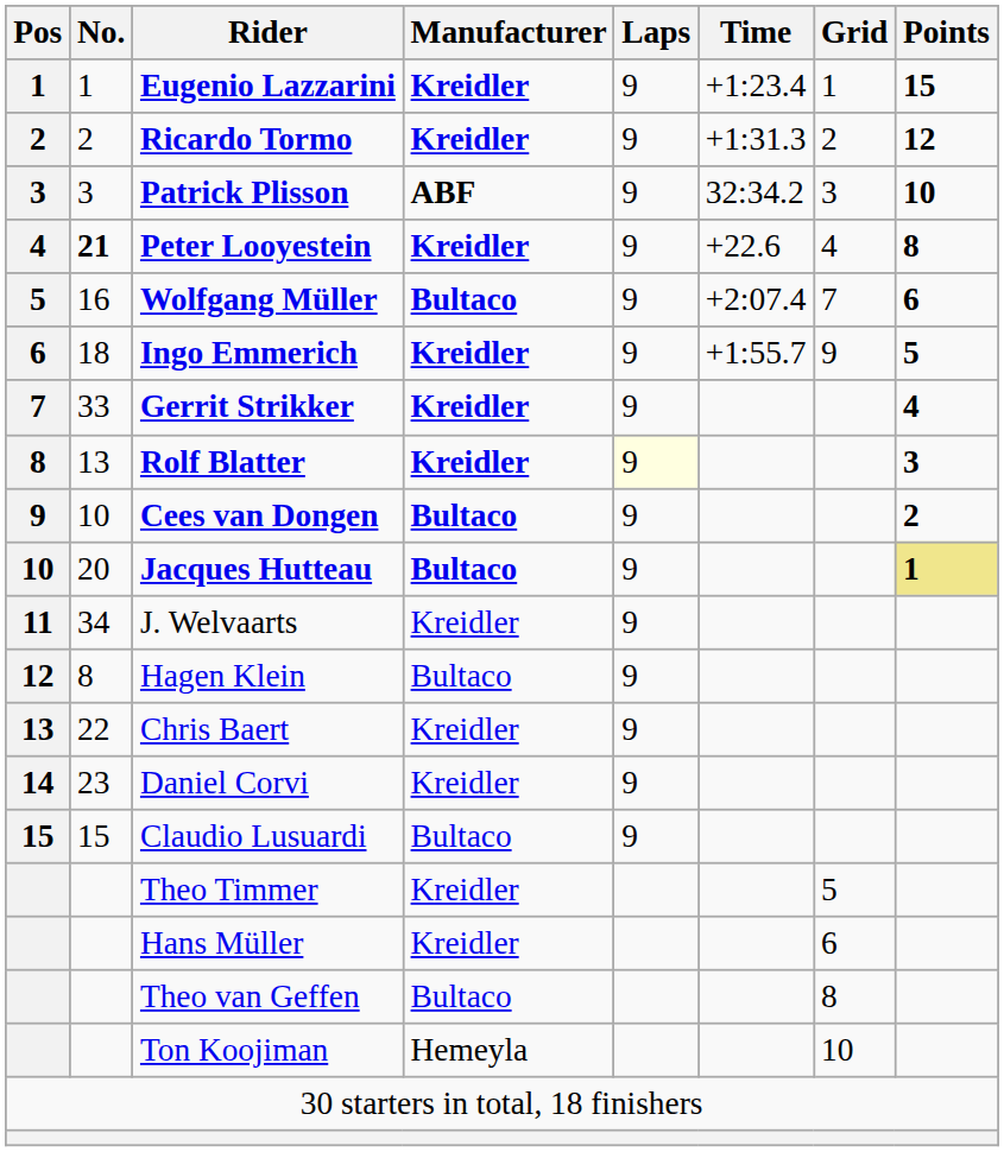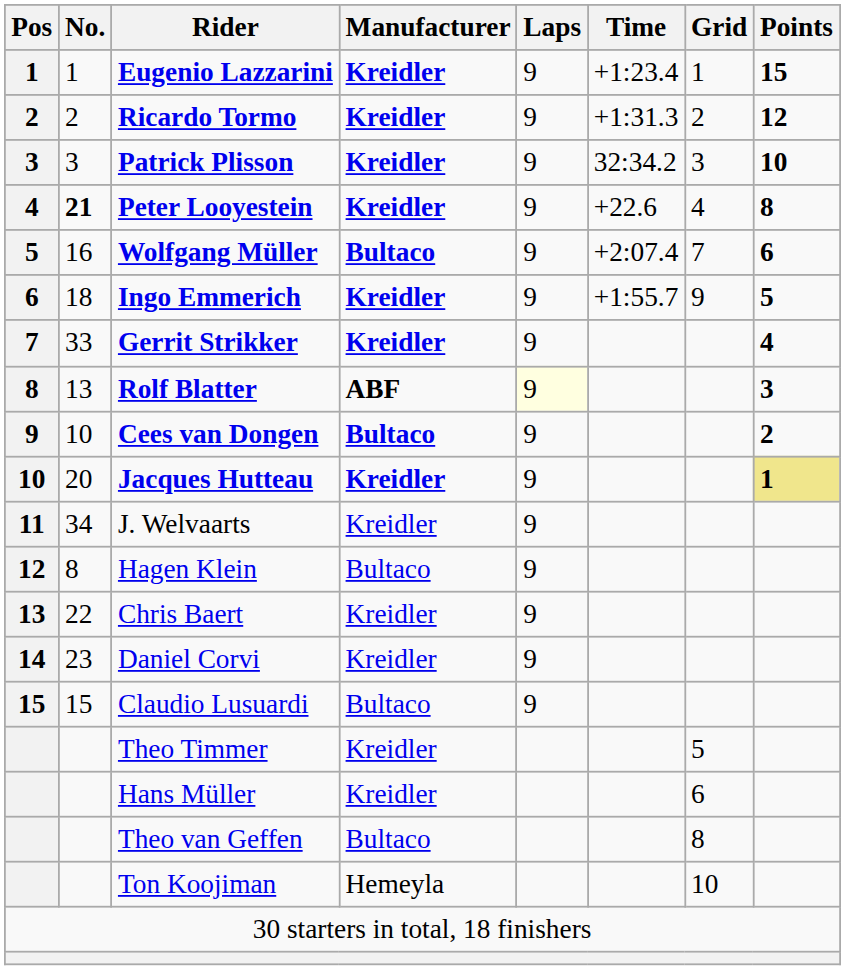 <table class="wikitable" style="font-size: 95%;">
 <tr>
 <th>Pos</th>
 <th>No.</th>
 <th>Rider</th>
 <th>Manufacturer</th>
 <th>Laps</th>
 <th>Time</th>
 <th>Grid</th>
 <th>Points</th>
 </tr>
 <tr>
 <th>1</th>
 <td>1</td>
 <td> <strong><a href='#'>Eugenio Lazzarini</a></strong></td>
 <td><strong><a href='#'>Kreidler</a></strong></td>
 <td>9</td>
 <td>+1:23.4</td>
 <td>1</td>
 <td><strong>15</strong></td>
 </tr>
 <tr>
 <th>2</th>
 <td>2</td>
 <td> <strong><a href='#'>Ricardo Tormo</a></strong></td>
 <td><strong><a href='#'>Kreidler</a></strong></td>
 <td>9</td>
 <td>+1:31.3</td>
 <td>2</td>
 <td><strong>12</strong></td>
 </tr>
 <tr>
 <th>3</th>
 <td>3</td>
 <td> <strong><a href='#'>Patrick Plisson</a></strong></td>
-<td><strong>ABF</strong></td>
+<td><strong><a href='#'>Kreidler</a></strong></td>
 <td>9</td>
 <td>32:34.2</td>
 <td>3</td>
 <td><strong>10</strong></td>
 </tr>
 <tr>
 <th>4</th>
 <td><strong>21</strong></td>
 <td> <strong><a href='#'>Peter Looyestein</a></strong></td>
 <td><strong><a href='#'>Kreidler</a></strong></td>
 <td>9</td>
 <td>+22.6</td>
 <td>4</td>
 <td><strong>8</strong></td>
 </tr>
 <tr>
 <th>5</th>
 <td>16</td>
 <td> <strong><a href='#'>Wolfgang Müller</a></strong></td>
 <td><strong><a href='#'>Bultaco</a></strong></td>
 <td>9</td>
 <td>+2:07.4</td>
 <td>7</td>
 <td><strong>6</strong></td>
 </tr>
 <tr>
 <th>6</th>
 <td>18</td>
 <td> <strong><a href='#'>Ingo Emmerich</a></strong></td>
 <td><strong><a href='#'>Kreidler</a></strong></td>
 <td>9</td>
 <td>+1:55.7</td>
 <td>9</td>
 <td><strong>5</strong></td>
 </tr>
 <tr>
 <th>7</th>
 <td>33</td>
 <td> <strong><a href='#'>Gerrit Strikker</a></strong></td>
 <td><strong><a href='#'>Kreidler</a></strong></td>
 <td>9</td>
 <td></td>
 <td></td>
 <td><strong>4</strong></td>
 </tr>
 <tr>
 <th>8</th>
 <td>13</td>
 <td> <strong><a href='#'>Rolf Blatter</a></strong></td>
-<td><strong><a href='#'>Kreidler</a></strong></td>
+<td><strong>ABF</strong></td>
 <td style="background: lightyellow;">9</td>
 <td></td>
 <td></td>
 <td><strong>3</strong></td>
 </tr>
 <tr>
 <th>9</th>
 <td>10</td>
 <td> <strong><a href='#'>Cees van Dongen</a></strong></td>
 <td><strong><a href='#'>Bultaco</a></strong></td>
 <td>9</td>
 <td></td>
 <td></td>
 <td><strong>2</strong></td>
 </tr>
 <tr>
 <th>10</th>
 <td>20</td>
 <td> <strong><a href='#'>Jacques Hutteau</a></strong></td>
-<td><strong><a href='#'>Bultaco</a></strong></td>
+<td><strong><a href='#'>Kreidler</a></strong></td>
 <td>9</td>
 <td></td>
 <td></td>
 <td style="background: khaki;"><strong>1</strong></td>
 </tr>
 <tr>
 <th>11</th>
 <td>34</td>
 <td> J. Welvaarts</td>
 <td><a href='#'>Kreidler</a></td>
 <td>9</td>
 <td></td>
 <td></td>
 <td></td>
 </tr>
 <tr>
 <th>12</th>
 <td>8</td>
 <td> <a href='#'>Hagen Klein</a></td>
 <td><a href='#'>Bultaco</a></td>
 <td>9</td>
 <td></td>
 <td></td>
 <td></td>
 </tr>
 <tr>
 <th>13</th>
 <td>22</td>
 <td> <a href='#'>Chris Baert</a></td>
 <td><a href='#'>Kreidler</a></td>
 <td>9</td>
 <td></td>
 <td></td>
 <td></td>
 </tr>
 <tr>
 <th>14</th>
 <td>23</td>
 <td> <a href='#'>Daniel Corvi</a></td>
 <td><a href='#'>Kreidler</a></td>
 <td>9</td>
 <td></td>
 <td></td>
 <td></td>
 </tr>
 <tr>
 <th>15</th>
 <td>15</td>
 <td> <a href='#'>Claudio Lusuardi</a></td>
 <td><a href='#'>Bultaco</a></td>
 <td>9</td>
 <td></td>
 <td></td>
 <td></td>
 </tr>
 <tr>
 <th></th>
 <td></td>
 <td> <a href='#'>Theo Timmer</a></td>
 <td><a href='#'>Kreidler</a></td>
 <td></td>
 <td></td>
 <td>5</td>
 <td></td>
 </tr>
 <tr>
 <th></th>
 <td></td>
 <td> <a href='#'>Hans Müller</a></td>
 <td><a href='#'>Kreidler</a></td>
 <td></td>
 <td></td>
 <td>6</td>
 <td></td>
 </tr>
 <tr>
 <th></th>
 <td></td>
 <td> <a href='#'>Theo van Geffen</a></td>
 <td><a href='#'>Bultaco</a></td>
 <td></td>
 <td></td>
 <td>8</td>
 <td></td>
 </tr>
 <tr>
 <th></th>
 <td></td>
 <td> <a href='#'>Ton Koojiman</a></td>
 <td>Hemeyla</td>
 <td></td>
 <td></td>
 <td>10</td>
 <td></td>
 </tr>
 <tr>
 <td colspan=8 align=center>30 starters in total, 18 finishers</td>
 </tr>
 <tr>
 <th colspan=8></th>
 </tr>
 </table>
